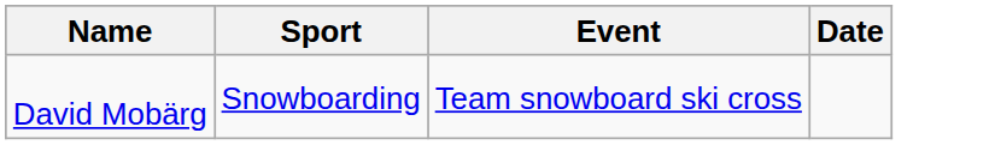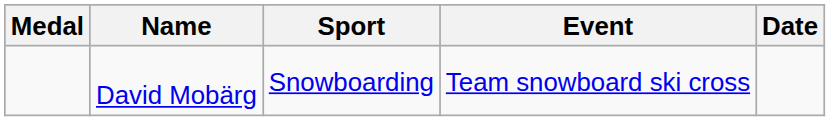 <table class="wikitable sortable" style="font-size: 95%">
 <tr>
+<th>Medal</th>
 <th>Name</th>
 <th>Sport</th>
 <th>Event</th>
 <th>Date</th>
 </tr>
 <tr>
+<td></td>
 <td><br><a href='#'>David Mobärg</a></td>
 <td><a href='#'>Snowboarding</a></td>
 <td><a href='#'>Team snowboard ski cross</a></td>
 <td></td>
 </tr>
 </table>
